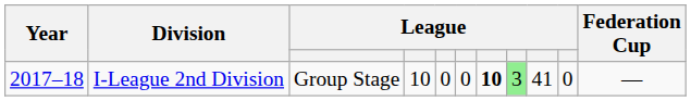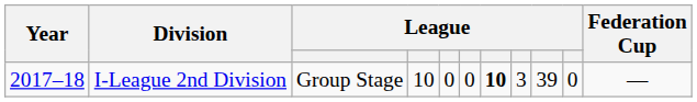 <table class="wikitable sortable" style="text-align: center">
 <tr>
 <th scope="col" rowspan="2">Year</th>
 <th scope="col" rowspan="2">Division</th>
 <th colspan=8 class="unsortable">League</th>
 <th scope="col" rowspan=2 class="unsortable">Federation<br>Cup</th>
 </tr>
 <tr>
 <th></th>
 <th></th>
 <th></th>
 <th></th>
 <th></th>
 <th></th>
 <th></th>
 <th></th>
 </tr>
 <tr>
 <td><a href='#'>2017–18</a></td>
 <td><a href='#'>I-League 2nd Division</a></td>
 <td>Group Stage</td>
 <td>10</td>
 <td>0</td>
 <td>0</td>
 <td><strong>10</strong></td>
-<td style="background: lightgreen;">3</td>
-<td>41</td>
+<td>3</td>
+<td>39</td>
 <td>0</td>
 <td>—</td>
 </tr>
 </table>
